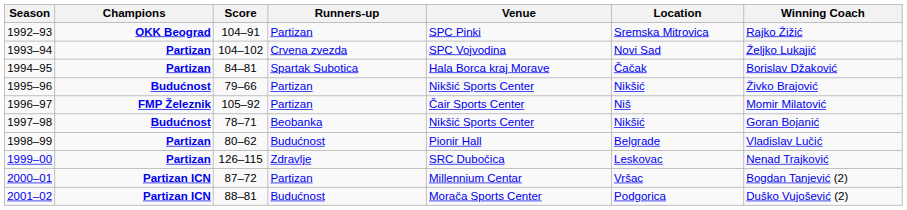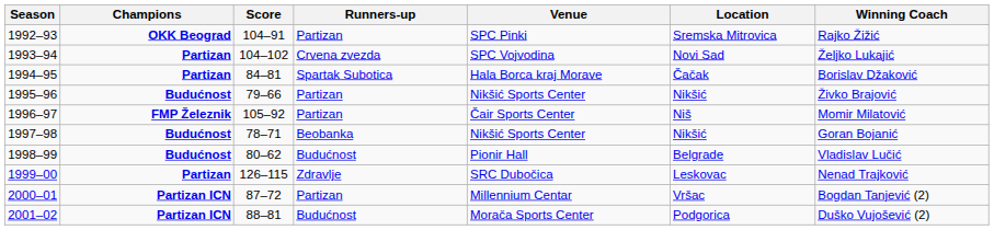 <table class="wikitable">
 <tr>
 <th width=1%>Season</th>
 <th width=12%>Champions</th>
 <th width=4%>Score</th>
 <th width=12%>Runners-up</th>
 <th width=14%>Venue</th>
 <th width=10%>Location</th>
 <th width=12%>Winning Coach</th>
 </tr>
 <tr>
 <td align=center>1992–93</td>
 <td align=right><strong><a href='#'>OKK Beograd</a></strong></td>
 <td align=center>104–91</td>
 <td><a href='#'>Partizan</a></td>
 <td><a href='#'>SPC Pinki</a></td>
 <td><a href='#'>Sremska Mitrovica</a></td>
 <td> <a href='#'>Rajko Žižić</a></td>
 </tr>
 <tr>
 <td align=center>1993–94</td>
 <td align=right><strong><a href='#'>Partizan</a></strong></td>
 <td align=center>104–102</td>
 <td><a href='#'>Crvena zvezda</a></td>
 <td><a href='#'>SPC Vojvodina</a></td>
 <td><a href='#'>Novi Sad</a></td>
 <td> <a href='#'>Željko Lukajić</a></td>
 </tr>
 <tr>
 <td align=center>1994–95</td>
 <td align=right><strong><a href='#'>Partizan</a></strong></td>
 <td align=center>84–81</td>
 <td><a href='#'>Spartak Subotica</a></td>
 <td><a href='#'>Hala Borca kraj Morave</a></td>
 <td><a href='#'>Čačak</a></td>
 <td> <a href='#'>Borislav Džaković</a></td>
 </tr>
 <tr>
 <td align=center>1995–96</td>
 <td align=right><strong><a href='#'>Budućnost</a></strong></td>
 <td align=center>79–66</td>
 <td><a href='#'>Partizan</a></td>
 <td><a href='#'>Nikšić Sports Center</a></td>
 <td><a href='#'>Nikšić</a></td>
 <td> <a href='#'>Živko Brajović</a></td>
 </tr>
 <tr>
 <td align=center>1996–97</td>
 <td align=right><strong><a href='#'>FMP Železnik</a></strong></td>
 <td align=center>105–92</td>
 <td><a href='#'>Partizan</a></td>
 <td><a href='#'>Čair Sports Center</a></td>
 <td><a href='#'>Niš</a></td>
 <td> <a href='#'>Momir Milatović</a></td>
 </tr>
 <tr>
 <td align=center>1997–98</td>
 <td align=right><strong><a href='#'>Budućnost</a></strong></td>
 <td align=center>78–71</td>
 <td><a href='#'>Beobanka</a></td>
 <td><a href='#'>Nikšić Sports Center</a></td>
 <td><a href='#'>Nikšić</a></td>
 <td> <a href='#'>Goran Bojanić</a></td>
 </tr>
 <tr>
 <td align=center>1998–99</td>
-<td align=right><strong><a href='#'>Partizan</a></strong></td>
+<td align=right><strong><a href='#'>Budućnost</a></strong></td>
 <td align=center>80–62</td>
 <td><a href='#'>Budućnost</a></td>
 <td><a href='#'>Pionir Hall</a></td>
 <td><a href='#'>Belgrade</a></td>
 <td> <a href='#'>Vladislav Lučić</a></td>
 </tr>
 <tr>
 <td align=center><a href='#'>1999–00</a></td>
 <td align=right><strong><a href='#'>Partizan</a></strong></td>
 <td align=center>126–115</td>
 <td><a href='#'>Zdravlje</a></td>
 <td><a href='#'>SRC Dubočica</a></td>
 <td><a href='#'>Leskovac</a></td>
 <td> <a href='#'>Nenad Trajković</a></td>
 </tr>
 <tr>
 <td align=center><a href='#'>2000–01</a></td>
 <td align=right><strong><a href='#'>Partizan ICN</a></strong></td>
 <td align=center>87–72</td>
 <td><a href='#'>Partizan</a></td>
 <td><a href='#'>Millennium Centar</a></td>
 <td><a href='#'>Vršac</a></td>
 <td> <a href='#'>Bogdan Tanjević</a> (2)</td>
 </tr>
 <tr>
 <td align=center><a href='#'>2001–02</a></td>
 <td align=right><strong><a href='#'>Partizan ICN</a></strong></td>
 <td align=center>88–81</td>
 <td><a href='#'>Budućnost</a></td>
 <td><a href='#'>Morača Sports Center</a></td>
 <td><a href='#'>Podgorica</a></td>
 <td> <a href='#'>Duško Vujošević</a> (2)</td>
 </tr>
 </table>
